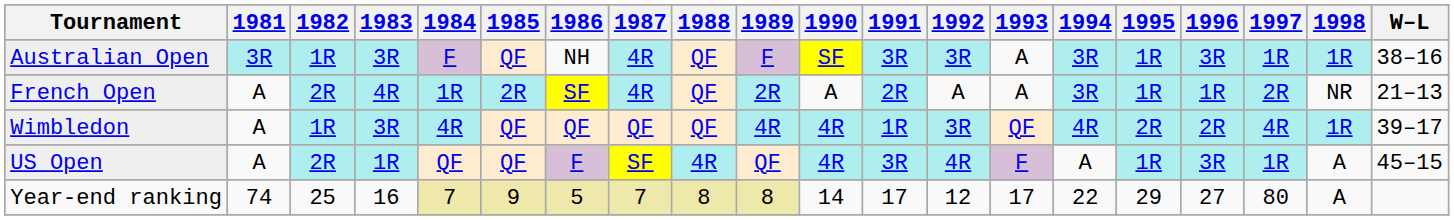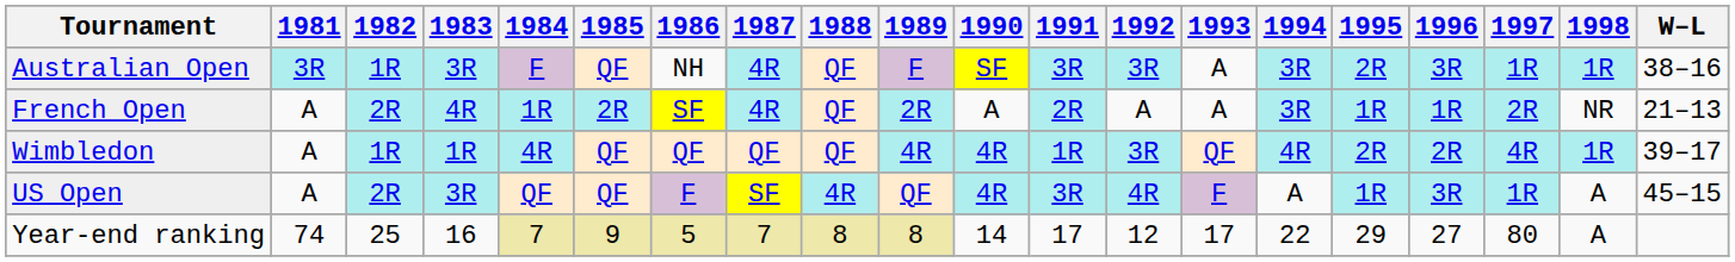 <table class=wikitable style=text-align:center;font-size:97%>
 <tr bgcolor="#efefef">
 <th>Tournament</th>
 <th><a href='#'>1981</a></th>
 <th><a href='#'>1982</a></th>
 <th><a href='#'>1983</a></th>
 <th><a href='#'>1984</a></th>
 <th><a href='#'>1985</a></th>
 <th><a href='#'>1986</a></th>
 <th><a href='#'>1987</a></th>
 <th><a href='#'>1988</a></th>
 <th><a href='#'>1989</a></th>
 <th><a href='#'>1990</a></th>
 <th><a href='#'>1991</a></th>
 <th><a href='#'>1992</a></th>
 <th><a href='#'>1993</a></th>
 <th><a href='#'>1994</a></th>
 <th><a href='#'>1995</a></th>
 <th><a href='#'>1996</a></th>
 <th><a href='#'>1997</a></th>
 <th><a href='#'>1998</a></th>
 <th>W–L</th>
 </tr>
 <tr>
 <td bgcolor=#EFEFEF align=left><a href='#'>Australian Open</a></td>
 <td align="center" style="background:#afeeee;"><a href='#'>3R</a></td>
 <td align="center" style="background:#afeeee;"><a href='#'>1R</a></td>
 <td align="center" style="background:#afeeee;"><a href='#'>3R</a></td>
 <td align="center" style="background:#D8BFD8;"><a href='#'>F</a></td>
 <td align="center" style="background:#ffebcd;"><a href='#'>QF</a></td>
 <td align="center">NH</td>
 <td align="center" style="background:#afeeee;"><a href='#'>4R</a></td>
 <td align="center" style="background:#ffebcd;"><a href='#'>QF</a></td>
 <td align="center" style="background:#D8BFD8;"><a href='#'>F</a></td>
 <td align="center" style="background:yellow;"><a href='#'>SF</a></td>
 <td align="center" style="background:#afeeee;"><a href='#'>3R</a></td>
 <td align="center" style="background:#afeeee;"><a href='#'>3R</a></td>
 <td align="center">A</td>
 <td align="center" style="background:#afeeee;"><a href='#'>3R</a></td>
-<td align="center" style="background:#afeeee;"><a href='#'>1R</a></td>
+<td align="center" style="background:#afeeee;"><a href='#'>2R</a></td>
 <td align="center" style="background:#afeeee;"><a href='#'>3R</a></td>
 <td align="center" style="background:#afeeee;"><a href='#'>1R</a></td>
 <td align="center" style="background:#afeeee;"><a href='#'>1R</a></td>
 <td>38–16</td>
 </tr>
 <tr>
 <td bgcolor=#EFEFEF align=left><a href='#'>French Open</a></td>
 <td align="center">A</td>
 <td align="center" style="background:#afeeee;"><a href='#'>2R</a></td>
 <td align="center" style="background:#afeeee;"><a href='#'>4R</a></td>
 <td align="center" style="background:#afeeee;"><a href='#'>1R</a></td>
 <td align="center" style="background:#afeeee;"><a href='#'>2R</a></td>
 <td align="center" style="background:yellow;"><a href='#'>SF</a></td>
 <td align="center" style="background:#afeeee;"><a href='#'>4R</a></td>
 <td align="center" style="background:#ffebcd;"><a href='#'>QF</a></td>
 <td align="center" style="background:#afeeee;"><a href='#'>2R</a></td>
 <td align="center">A</td>
 <td align="center" style="background:#afeeee;"><a href='#'>2R</a></td>
 <td align="center">A</td>
 <td align="center">A</td>
 <td align="center" style="background:#afeeee;"><a href='#'>3R</a></td>
 <td align="center" style="background:#afeeee;"><a href='#'>1R</a></td>
 <td align="center" style="background:#afeeee;"><a href='#'>1R</a></td>
 <td align="center" style="background:#afeeee;"><a href='#'>2R</a></td>
 <td>NR</td>
 <td>21–13</td>
 </tr>
 <tr>
 <td bgcolor=#EFEFEF align=left><a href='#'>Wimbledon</a></td>
 <td align="center">A</td>
 <td align="center" style="background:#afeeee;"><a href='#'>1R</a></td>
-<td align="center" style="background:#afeeee;"><a href='#'>3R</a></td>
+<td align="center" style="background:#afeeee;"><a href='#'>1R</a></td>
 <td align="center" style="background:#afeeee;"><a href='#'>4R</a></td>
 <td align="center" style="background:#ffebcd;"><a href='#'>QF</a></td>
 <td align="center" style="background:#ffebcd;"><a href='#'>QF</a></td>
 <td align="center" style="background:#ffebcd;"><a href='#'>QF</a></td>
 <td align="center" style="background:#ffebcd;"><a href='#'>QF</a></td>
 <td align="center" style="background:#afeeee;"><a href='#'>4R</a></td>
 <td align="center" style="background:#afeeee;"><a href='#'>4R</a></td>
 <td align="center" style="background:#afeeee;"><a href='#'>1R</a></td>
 <td align="center" style="background:#afeeee;"><a href='#'>3R</a></td>
 <td align="center" style="background:#ffebcd;"><a href='#'>QF</a></td>
 <td align="center" style="background:#afeeee;"><a href='#'>4R</a></td>
 <td align="center" style="background:#afeeee;"><a href='#'>2R</a></td>
 <td align="center" style="background:#afeeee;"><a href='#'>2R</a></td>
 <td align="center" style="background:#afeeee;"><a href='#'>4R</a></td>
 <td align="center" style="background:#afeeee;"><a href='#'>1R</a></td>
 <td>39–17</td>
 </tr>
 <tr>
 <td bgcolor=#EFEFEF align=left><a href='#'>US Open</a></td>
 <td align="center">A</td>
 <td align="center" style="background:#afeeee;"><a href='#'>2R</a></td>
-<td align="center" style="background:#afeeee;"><a href='#'>1R</a></td>
+<td align="center" style="background:#afeeee;"><a href='#'>3R</a></td>
 <td align="center" style="background:#ffebcd;"><a href='#'>QF</a></td>
 <td align="center" style="background:#ffebcd;"><a href='#'>QF</a></td>
 <td align="center" style="background:#D8BFD8;"><a href='#'>F</a></td>
 <td align="center" style="background:yellow;"><a href='#'>SF</a></td>
 <td align="center" style="background:#afeeee;"><a href='#'>4R</a></td>
 <td align="center" style="background:#ffebcd;"><a href='#'>QF</a></td>
 <td align="center" style="background:#afeeee;"><a href='#'>4R</a></td>
 <td align="center" style="background:#afeeee;"><a href='#'>3R</a></td>
 <td align="center" style="background:#afeeee;"><a href='#'>4R</a></td>
 <td align="center" style="background:#D8BFD8;"><a href='#'>F</a></td>
 <td align="center">A</td>
 <td align="center" style="background:#afeeee;"><a href='#'>1R</a></td>
 <td align="center" style="background:#afeeee;"><a href='#'>3R</a></td>
 <td align="center" style="background:#afeeee;"><a href='#'>1R</a></td>
 <td align="center">A</td>
 <td>45–15</td>
 </tr>
 <tr>
 <td align=left>Year-end ranking</td>
 <td>74</td>
 <td>25</td>
 <td>16</td>
 <td bgcolor=EEE8AA>7</td>
 <td bgcolor=EEE8AA>9</td>
 <td bgcolor=EEE8AA>5</td>
 <td bgcolor=EEE8AA>7</td>
 <td bgcolor=EEE8AA>8</td>
 <td bgcolor=EEE8AA>8</td>
 <td>14</td>
 <td>17</td>
 <td>12</td>
 <td>17</td>
 <td>22</td>
 <td>29</td>
 <td>27</td>
 <td>80</td>
 <td align="center">A</td>
 </tr>
 </table>
